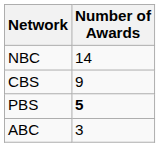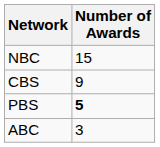 <table class="wikitable">
 <tr>
 <th>Network</th>
 <th>Number of<br>Awards</th>
 </tr>
 <tr>
 <td>NBC</td>
-<td>14</td>
+<td>15</td>
 </tr>
 <tr>
 <td>CBS</td>
 <td>9</td>
 </tr>
 <tr>
 <td>PBS</td>
 <td><strong>5</strong></td>
 </tr>
 <tr>
 <td>ABC</td>
 <td>3</td>
 </tr>
 </table>
